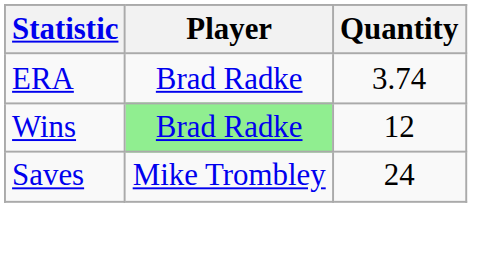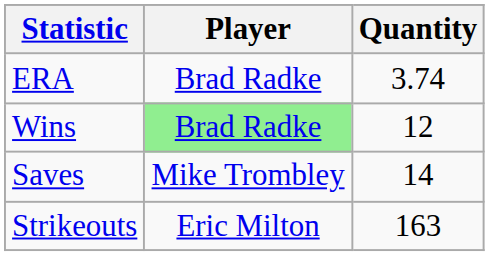 <table class="wikitable" style="text-align: center;">
 <tr>
 <th><a href='#'>Statistic</a></th>
 <th>Player</th>
 <th>Quantity</th>
 </tr>
 <tr>
 <td align="left"><a href='#'>ERA</a></td>
 <td><a href='#'>Brad Radke</a></td>
 <td>3.74</td>
 </tr>
 <tr>
 <td align="left"><a href='#'>Wins</a></td>
 <td style="background: lightgreen;"><a href='#'>Brad Radke</a></td>
 <td>12</td>
 </tr>
 <tr>
 <td align="left"><a href='#'>Saves</a></td>
 <td><a href='#'>Mike Trombley</a></td>
-<td>24</td>
+<td>14</td>
+</tr>
+<tr>
+<td align="left"><a href='#'>Strikeouts</a></td>
+<td><a href='#'>Eric Milton</a></td>
+<td>163</td>
 </tr>
 </table>
